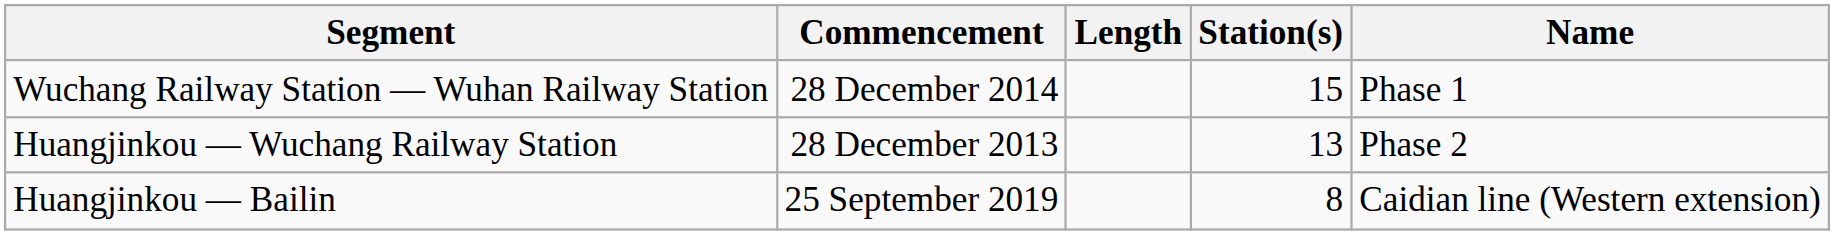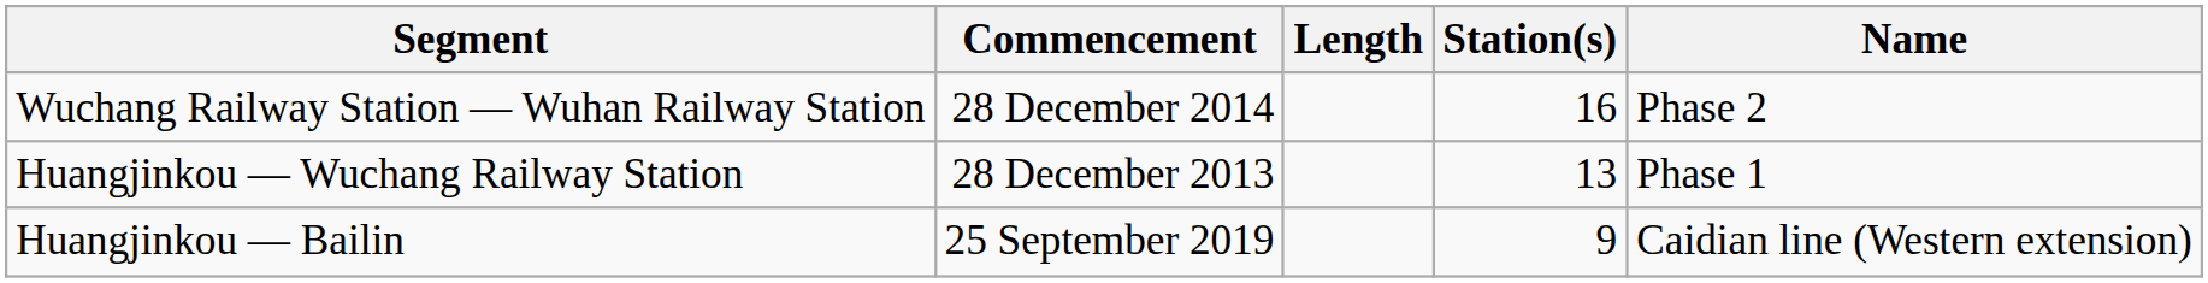 <table class="wikitable" style="border-collapse: collapse; text-align: right;">
 <tr>
 <th>Segment</th>
 <th>Commencement</th>
 <th>Length</th>
 <th>Station(s)</th>
 <th>Name</th>
 </tr>
 <tr>
 <td style="text-align: left;">Wuchang Railway Station — Wuhan Railway Station</td>
 <td>28 December 2014</td>
 <td></td>
-<td>15</td>
-<td style="text-align: left;">Phase 1</td>
+<td>16</td>
+<td style="text-align: left;">Phase 2</td>
 </tr>
 <tr>
 <td style="text-align: left;">Huangjinkou — Wuchang Railway Station</td>
 <td>28 December 2013</td>
 <td></td>
 <td>13</td>
-<td style="text-align: left;">Phase 2</td>
+<td style="text-align: left;">Phase 1</td>
 </tr>
 <tr>
 <td style="text-align: left;">Huangjinkou — Bailin</td>
 <td>25 September 2019</td>
 <td></td>
-<td>8</td>
+<td>9</td>
 <td style="text-align: left;">Caidian line (Western extension)</td>
 </tr>
 </table>
